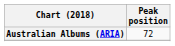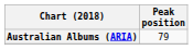 <table class="wikitable sortable plainrowheaders" style="text-align:center">
 <tr>
 <th scope="col">Chart (2018)</th>
 <th scope="col">Peak<br>position</th>
 </tr>
 <tr>
 <th scope="row">Australian Albums (<a href='#'>ARIA</a>)</th>
-<td>72</td>
+<td>79</td>
 </tr>
 <tr>
 </tr>
 <tr>
 </tr>
 <tr>
 </tr>
 <tr>
 </tr>
 <tr>
 </tr>
 <tr>
 </tr>
 <tr>
 </tr>
 </table>
